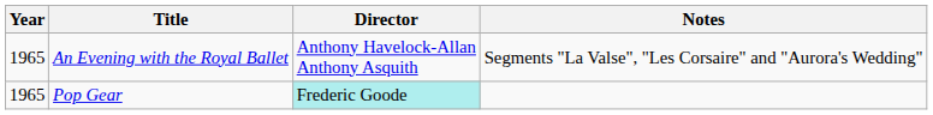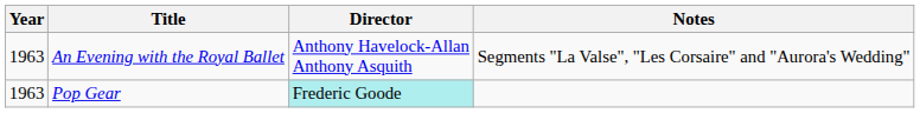 <table class="wikitable">
 <tr>
 <th>Year</th>
 <th>Title</th>
 <th>Director</th>
 <th>Notes</th>
 </tr>
 <tr>
-<td>1965</td>
+<td>1963</td>
 <td><em><a href='#'>An Evening with the Royal Ballet</a></em></td>
 <td><a href='#'>Anthony Havelock-Allan</a><br><a href='#'>Anthony Asquith</a></td>
 <td>Segments "La Valse", "Les Corsaire" and "Aurora's Wedding"</td>
 </tr>
 <tr>
-<td>1965</td>
+<td>1963</td>
 <td><em><a href='#'>Pop Gear</a></em></td>
 <td style="background: paleturquoise;">Frederic Goode</td>
 <td></td>
 </tr>
 </table>
